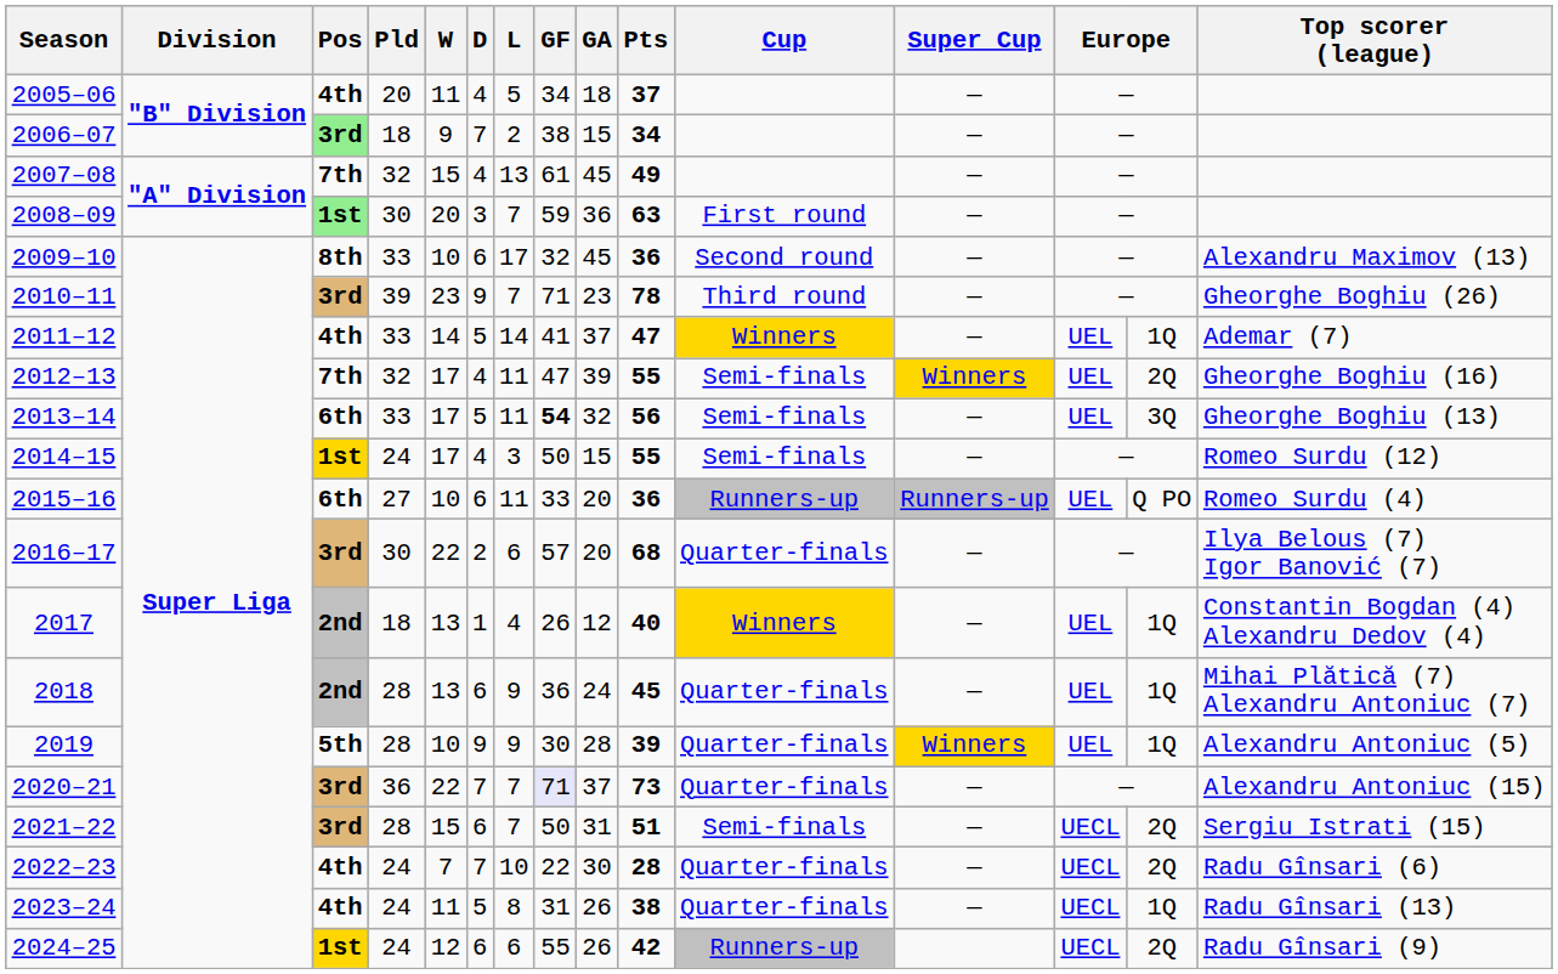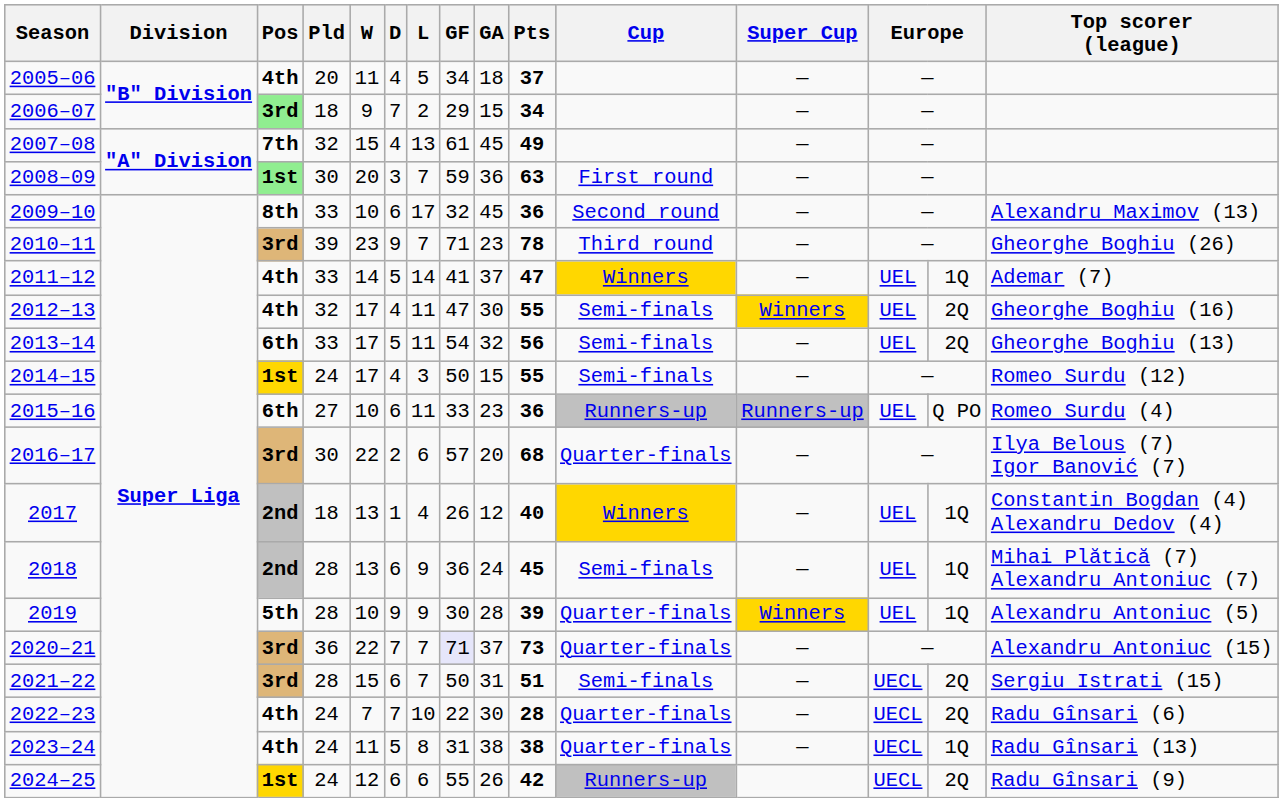 <table class="wikitable">
 <tr>
 <th>Season</th>
 <th>Division</th>
 <th>Pos</th>
 <th>Pld</th>
 <th>W</th>
 <th>D</th>
 <th>L</th>
 <th>GF</th>
 <th>GA</th>
 <th>Pts</th>
 <th><a href='#'>Cup</a></th>
 <th><a href='#'>Super Cup</a></th>
 <th colspan=2>Europe</th>
 <th>Top scorer <br>(league)</th>
 </tr>
 <tr>
 <td align=center><a href='#'>2005–06</a></td>
 <td align=center rowspan=2><a href='#'><strong>"B" Division</strong></a></td>
 <td align=center><strong>4th</strong></td>
 <td align=center>20</td>
 <td align=center>11</td>
 <td align=center>4</td>
 <td align=center>5</td>
 <td align=center>34</td>
 <td align=center>18</td>
 <td align=center><strong>37</strong></td>
 <td align=center></td>
 <td align=center>—</td>
 <td align=center colspan=2>—</td>
 <td align=left></td>
 </tr>
 <tr>
 <td align=center><a href='#'>2006–07</a></td>
 <td align=center bgcolor=lightgreen><strong>3rd</strong></td>
 <td align=center>18</td>
 <td align=center>9</td>
 <td align=center>7</td>
 <td align=center>2</td>
-<td align=center>38</td>
+<td align=center>29</td>
 <td align=center>15</td>
 <td align=center><strong>34</strong></td>
 <td align=center></td>
 <td align=center>—</td>
 <td align=center colspan=2>—</td>
 <td align=left></td>
 </tr>
 <tr>
 <td align=center><a href='#'>2007–08</a></td>
 <td align=center rowspan=2><a href='#'><strong>"A" Division</strong></a></td>
 <td align=center><strong>7th</strong></td>
 <td align=center>32</td>
 <td align=center>15</td>
 <td align=center>4</td>
 <td align=center>13</td>
 <td align=center>61</td>
 <td align=center>45</td>
 <td align=center><strong>49</strong></td>
 <td align=center></td>
 <td align=center>—</td>
 <td align=center colspan=2>—</td>
 <td align=left></td>
 </tr>
 <tr>
 <td align=center><a href='#'>2008–09</a></td>
 <td align=center bgcolor=lightgreen><strong>1st</strong></td>
 <td align=center>30</td>
 <td align=center>20</td>
 <td align=center>3</td>
 <td align=center>7</td>
 <td align=center>59</td>
 <td align=center>36</td>
 <td align=center><strong>63</strong></td>
 <td align=center><a href='#'>First round</a></td>
 <td align=center>—</td>
 <td align=center colspan=2>—</td>
 <td align=left></td>
 </tr>
 <tr>
 <td align=center><a href='#'>2009–10</a></td>
 <td rowspan="16" align="center"><a href='#'><strong>Super Liga</strong></a></td>
 <td align=center><strong>8th</strong></td>
 <td align=center>33</td>
 <td align=center>10</td>
 <td align=center>6</td>
 <td align=center>17</td>
 <td align=center>32</td>
 <td align=center>45</td>
 <td align=center><strong>36</strong></td>
 <td align=center><a href='#'>Second round</a></td>
 <td align=center>—</td>
 <td align=center colspan=2>—</td>
 <td align=left> <a href='#'>Alexandru Maximov</a> (13)</td>
 </tr>
 <tr>
 <td align=center><a href='#'>2010–11</a></td>
 <td align=center bgcolor=#deb678><strong>3rd</strong></td>
 <td align=center>39</td>
 <td align=center>23</td>
 <td align=center>9</td>
 <td align=center>7</td>
 <td align=center>71</td>
 <td align=center>23</td>
 <td align=center><strong>78</strong></td>
 <td align=center><a href='#'>Third round</a></td>
 <td align=center>—</td>
 <td align=center colspan=2>—</td>
 <td align=left> <a href='#'>Gheorghe Boghiu</a> (26)</td>
 </tr>
 <tr>
 <td align=center><a href='#'>2011–12</a></td>
 <td align=center><strong>4th</strong></td>
 <td align=center>33</td>
 <td align=center>14</td>
 <td align=center>5</td>
 <td align=center>14</td>
 <td align=center>41</td>
 <td align=center>37</td>
 <td align=center><strong>47</strong></td>
 <td align=center bgcolor=gold><a href='#'>Winners</a></td>
 <td align=center>—</td>
 <td align=center><a href='#'>UEL</a></td>
 <td align=center>1Q</td>
 <td align=left> <a href='#'>Ademar</a> (7)</td>
 </tr>
 <tr>
 <td align=center><a href='#'>2012–13</a></td>
-<td align=center><strong>7th</strong></td>
+<td align=center><strong>4th</strong></td>
 <td align=center>32</td>
 <td align=center>17</td>
 <td align=center>4</td>
 <td align=center>11</td>
 <td align=center>47</td>
-<td align=center>39</td>
+<td align=center>30</td>
 <td align=center><strong>55</strong></td>
 <td align=center><a href='#'>Semi-finals</a></td>
 <td align=center bgcolor=gold><a href='#'>Winners</a></td>
 <td align=center><a href='#'>UEL</a></td>
 <td align=center>2Q</td>
 <td align=left> <a href='#'>Gheorghe Boghiu</a> (16)</td>
 </tr>
 <tr>
 <td align=center><a href='#'>2013–14</a></td>
 <td align=center><strong>6th</strong></td>
 <td align=center>33</td>
 <td align=center>17</td>
 <td align=center>5</td>
 <td align=center>11</td>
-<td align=center><strong>54</strong></td>
+<td align=center>54</td>
 <td align=center>32</td>
 <td align=center><strong>56</strong></td>
 <td align=center><a href='#'>Semi-finals</a></td>
 <td align=center>—</td>
 <td align=center><a href='#'>UEL</a></td>
-<td align=center>3Q</td>
+<td align=center>2Q</td>
 <td align=left> <a href='#'>Gheorghe Boghiu</a> (13)</td>
 </tr>
 <tr>
 <td align=center><a href='#'>2014–15</a></td>
 <td align=center bgcolor=gold><strong>1st</strong></td>
 <td align=center>24</td>
 <td align=center>17</td>
 <td align=center>4</td>
 <td align=center>3</td>
 <td align=center>50</td>
 <td align=center>15</td>
 <td align=center><strong>55</strong></td>
 <td align=center><a href='#'>Semi-finals</a></td>
 <td align=center>—</td>
 <td align=center colspan=2>—</td>
 <td align=left> <a href='#'>Romeo Surdu</a> (12)</td>
 </tr>
 <tr>
 <td align=center><a href='#'>2015–16</a></td>
 <td align=center><strong>6th</strong></td>
 <td align=center>27</td>
 <td align=center>10</td>
 <td align=center>6</td>
 <td align=center>11</td>
 <td align=center>33</td>
-<td align=center>20</td>
+<td align=center>23</td>
 <td align=center><strong>36</strong></td>
 <td align=center bgcolor=silver><a href='#'>Runners-up</a></td>
 <td align=center bgcolor=silver><a href='#'>Runners-up</a></td>
 <td align=center><a href='#'>UEL</a></td>
 <td align=center>Q PO</td>
 <td align=left> <a href='#'>Romeo Surdu</a> (4)</td>
 </tr>
 <tr>
 <td align=center><a href='#'>2016–17</a></td>
 <td align=center bgcolor=#deb678><strong>3rd</strong></td>
 <td align=center>30</td>
 <td align=center>22</td>
 <td align=center>2</td>
 <td align=center>6</td>
 <td align=center>57</td>
 <td align=center>20</td>
 <td align=center><strong>68</strong></td>
 <td align=center><a href='#'>Quarter-finals</a></td>
 <td align=center>—</td>
 <td align=center colspan=2>—</td>
 <td align=left> <a href='#'>Ilya Belous</a> (7)<br> <a href='#'>Igor Banović</a> (7)</td>
 </tr>
 <tr>
 <td align=center><a href='#'>2017</a></td>
 <td align=center bgcolor=silver><strong>2nd</strong></td>
 <td align=center>18</td>
 <td align=center>13</td>
 <td align=center>1</td>
 <td align=center>4</td>
 <td align=center>26</td>
 <td align=center>12</td>
 <td align=center><strong>40</strong></td>
 <td align=center bgcolor=gold><a href='#'>Winners</a></td>
 <td align=center>—</td>
 <td align=center><a href='#'>UEL</a></td>
 <td align=center>1Q</td>
 <td align=left> <a href='#'>Constantin Bogdan</a> (4)<br> <a href='#'>Alexandru Dedov</a> (4)</td>
 </tr>
 <tr>
 <td align=center><a href='#'>2018</a></td>
 <td align=center bgcolor=silver><strong>2nd</strong></td>
 <td align=center>28</td>
 <td align=center>13</td>
 <td align=center>6</td>
 <td align=center>9</td>
 <td align=center>36</td>
 <td align=center>24</td>
 <td align=center><strong>45</strong></td>
-<td align=center><a href='#'>Quarter-finals</a></td>
+<td align=center><a href='#'>Semi-finals</a></td>
 <td align=center>—</td>
 <td align=center><a href='#'>UEL</a></td>
 <td align=center>1Q</td>
 <td align=left> <a href='#'>Mihai Plătică</a> (7)<br> <a href='#'>Alexandru Antoniuc</a> (7)</td>
 </tr>
 <tr>
 <td align=center><a href='#'>2019</a></td>
 <td align=center><strong>5th</strong></td>
 <td align=center>28</td>
 <td align=center>10</td>
 <td align=center>9</td>
 <td align=center>9</td>
 <td align=center>30</td>
 <td align=center>28</td>
 <td align=center><strong>39</strong></td>
 <td align=center><a href='#'>Quarter-finals</a></td>
 <td align=center bgcolor=gold><a href='#'>Winners</a></td>
 <td align=center><a href='#'>UEL</a></td>
 <td align=center>1Q</td>
 <td align=left> <a href='#'>Alexandru Antoniuc</a> (5)</td>
 </tr>
 <tr>
 <td align=center><a href='#'>2020–21</a></td>
 <td align=center bgcolor=#deb678><strong>3rd</strong></td>
 <td align=center>36</td>
 <td align=center>22</td>
 <td align=center>7</td>
 <td align=center>7</td>
 <td align=center style="background: lavender;">71</td>
 <td align=center>37</td>
 <td align=center><strong>73</strong></td>
 <td align=center><a href='#'>Quarter-finals</a></td>
 <td align=center>—</td>
 <td align=center colspan=2>—</td>
 <td align=left> <a href='#'>Alexandru Antoniuc</a> (15)</td>
 </tr>
 <tr>
 <td align=center><a href='#'>2021–22</a></td>
 <td align=center bgcolor=#deb678><strong>3rd</strong></td>
 <td align=center>28</td>
 <td align=center>15</td>
 <td align=center>6</td>
 <td align=center>7</td>
 <td align=center>50</td>
 <td align=center>31</td>
 <td align=center><strong>51</strong></td>
 <td align=center><a href='#'>Semi-finals</a></td>
 <td align=center>—</td>
 <td align=center><a href='#'>UECL</a></td>
 <td align=center>2Q</td>
 <td align=left> <a href='#'>Sergiu Istrati</a> (15)</td>
 </tr>
 <tr>
 <td align=center><a href='#'>2022–23</a></td>
 <td align=center><strong>4th</strong></td>
 <td align=center>24</td>
 <td align=center>7</td>
 <td align=center>7</td>
 <td align=center>10</td>
 <td align=center>22</td>
 <td align=center>30</td>
 <td align=center><strong>28</strong></td>
 <td align=center><a href='#'>Quarter-finals</a></td>
 <td align=center>—</td>
 <td align=center><a href='#'>UECL</a></td>
 <td align=center>2Q</td>
 <td align=left> <a href='#'>Radu Gînsari</a> (6)</td>
 </tr>
 <tr>
 <td align=center><a href='#'>2023–24</a></td>
 <td align=center><strong>4th</strong></td>
 <td align=center>24</td>
 <td align=center>11</td>
 <td align=center>5</td>
 <td align=center>8</td>
 <td align=center>31</td>
-<td align=center>26</td>
+<td align=center>38</td>
 <td align=center><strong>38</strong></td>
 <td align=center><a href='#'>Quarter-finals</a></td>
 <td align=center>—</td>
 <td align=center><a href='#'>UECL</a></td>
 <td align=center>1Q</td>
 <td align=left> <a href='#'>Radu Gînsari</a> (13)</td>
 </tr>
 <tr>
 <td align="center"><a href='#'>2024–25</a></td>
 <td align=center bgcolor=gold><strong>1st</strong></td>
 <td align="center">24</td>
 <td align="center">12</td>
 <td align="center">6</td>
 <td align="center">6</td>
 <td align="center">55</td>
 <td align="center">26</td>
 <td align="center"><strong>42</strong></td>
 <td align=center bgcolor=silver><a href='#'>Runners-up</a></td>
 <td align="center"></td>
 <td align="center"><a href='#'>UECL</a></td>
 <td align="center">2Q</td>
 <td align="left"> <a href='#'>Radu Gînsari</a> (9)</td>
 </tr>
 </table>
